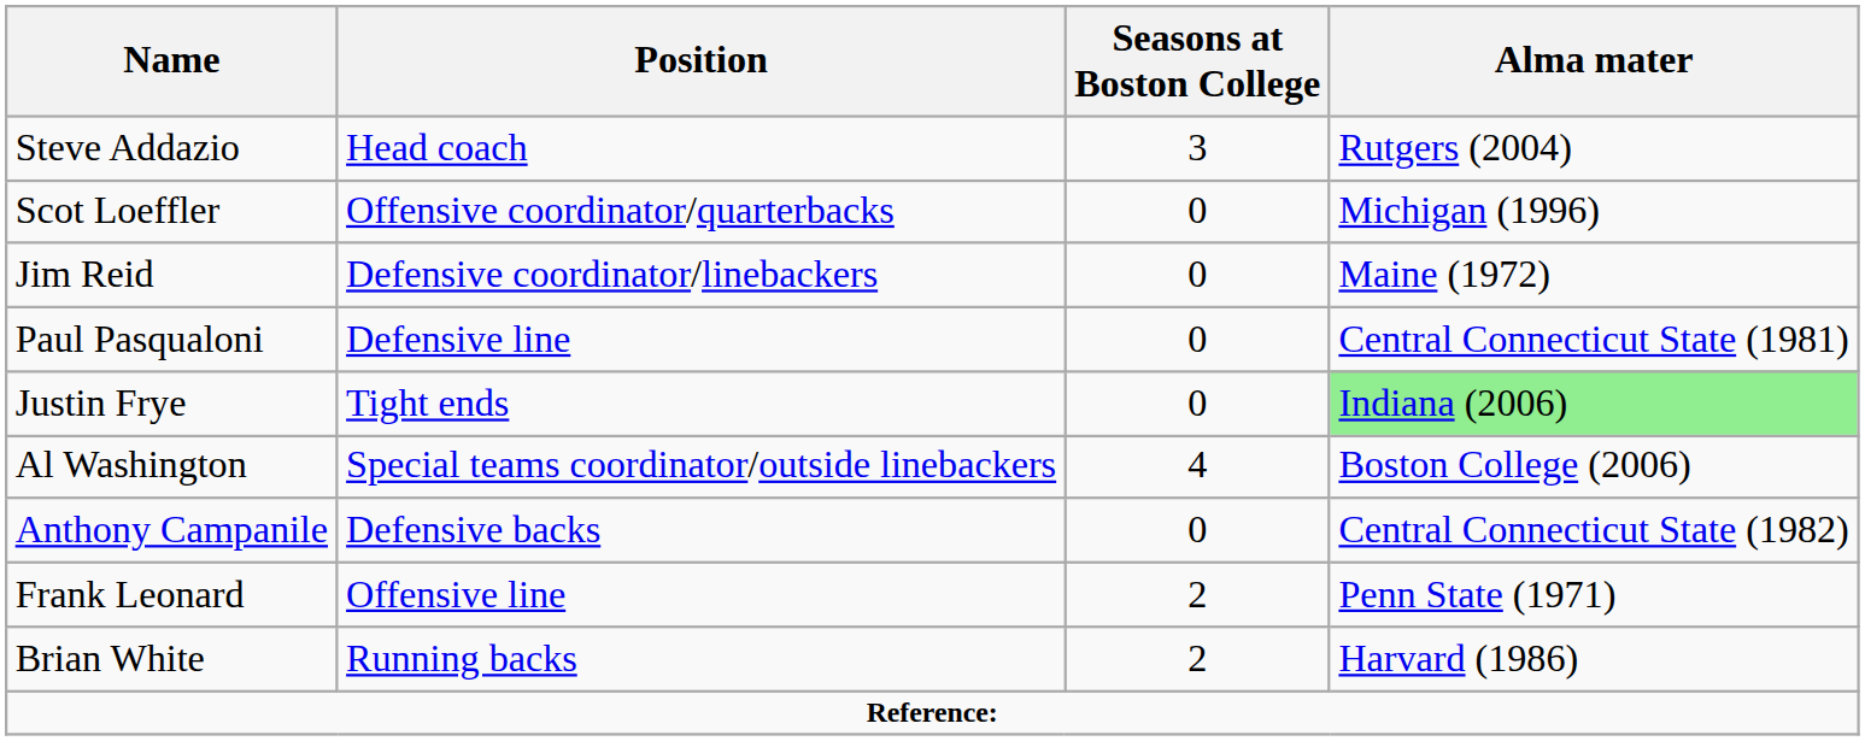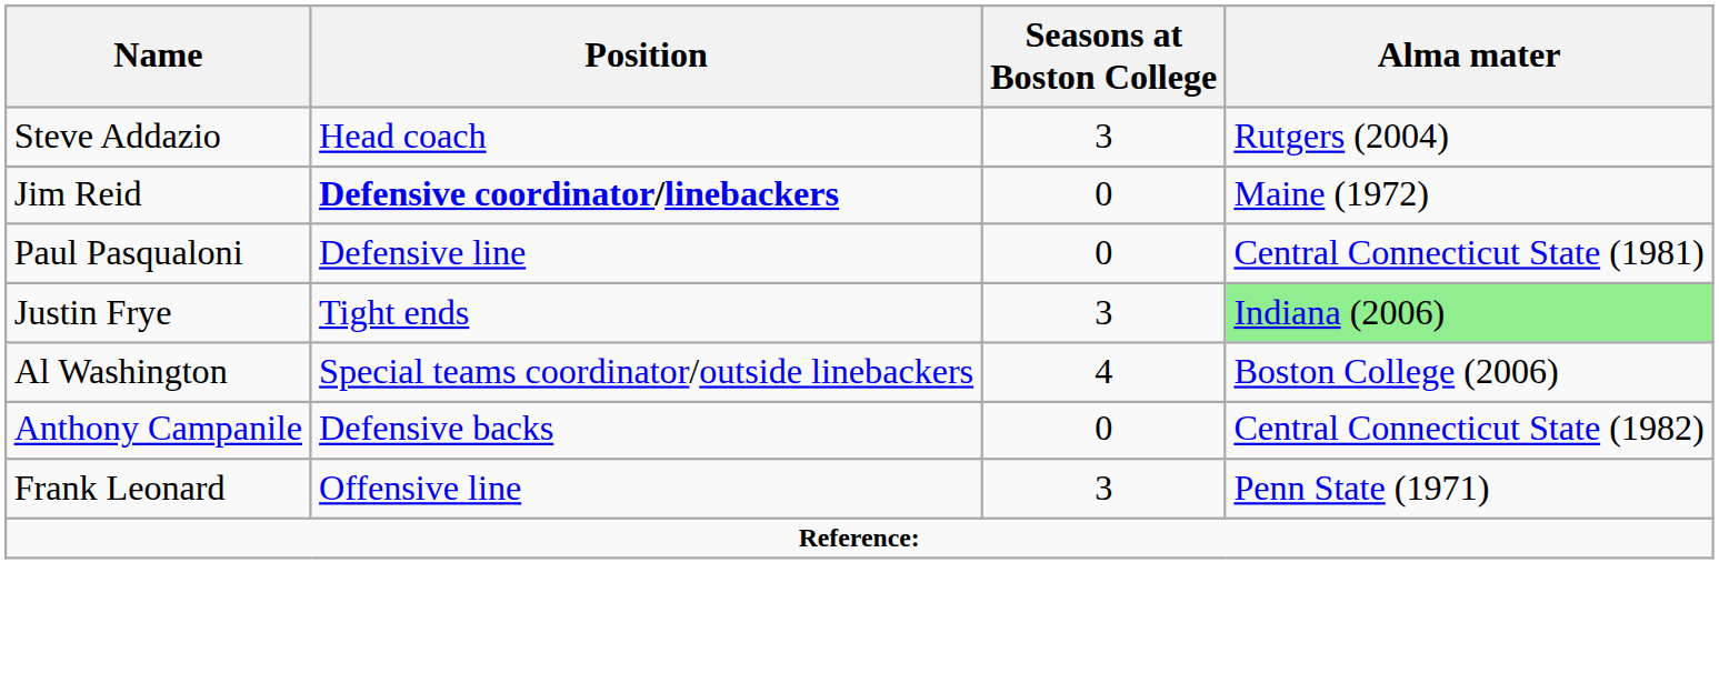 <table class="wikitable" border="1" style="font-size:90%;">
 <tr>
 <th>Name</th>
 <th>Position</th>
 <th>Seasons at<br>Boston College</th>
 <th>Alma mater</th>
 </tr>
 <tr>
 <td>Steve Addazio</td>
 <td><a href='#'>Head coach</a></td>
 <td align=center>3</td>
 <td><a href='#'>Rutgers</a> (2004)</td>
 </tr>
 <tr>
-<td>Scot Loeffler</td>
-<td><a href='#'>Offensive coordinator</a>/<a href='#'>quarterbacks</a></td>
-<td align=center>0</td>
-<td><a href='#'>Michigan</a> (1996)</td>
-</tr>
-<tr>
 <td Jim Reid (American football)>Jim Reid</td>
-<td><a href='#'>Defensive coordinator</a>/<a href='#'>linebackers</a></td>
+<td><strong><a href='#'>Defensive coordinator</a>/<a href='#'>linebackers</a></strong></td>
 <td align=center>0</td>
 <td><a href='#'>Maine</a> (1972)</td>
 </tr>
 <tr>
 <td>Paul Pasqualoni</td>
 <td><a href='#'>Defensive line</a></td>
 <td align=center>0</td>
 <td><a href='#'>Central Connecticut State</a> (1981)</td>
 </tr>
 <tr>
 <td>Justin Frye</td>
 <td><a href='#'>Tight ends</a></td>
-<td align=center>0</td>
+<td align=center>3</td>
 <td style="background: lightgreen;"><a href='#'>Indiana</a> (2006)</td>
 </tr>
 <tr>
 <td>Al Washington</td>
 <td><a href='#'>Special teams coordinator</a>/<a href='#'>outside linebackers</a></td>
 <td align=center>4</td>
 <td><a href='#'>Boston College</a> (2006)</td>
 </tr>
 <tr>
 <td><a href='#'>Anthony Campanile</a></td>
 <td><a href='#'>Defensive backs</a></td>
 <td align=center>0</td>
 <td><a href='#'>Central Connecticut State</a> (1982)</td>
 </tr>
 <tr>
 <td>Frank Leonard</td>
 <td><a href='#'>Offensive line</a></td>
-<td align=center>2</td>
+<td align=center>3</td>
 <td><a href='#'>Penn State</a> (1971)</td>
-</tr>
-<tr>
-<td>Brian White</td>
-<td><a href='#'>Running backs</a></td>
-<td align=center>2</td>
-<td><a href='#'>Harvard</a> (1986)</td>
 </tr>
 <tr>
 <td colspan="4" style="font-size: 8pt" align="center"><strong>Reference:</strong></td>
 </tr>
 </table>
